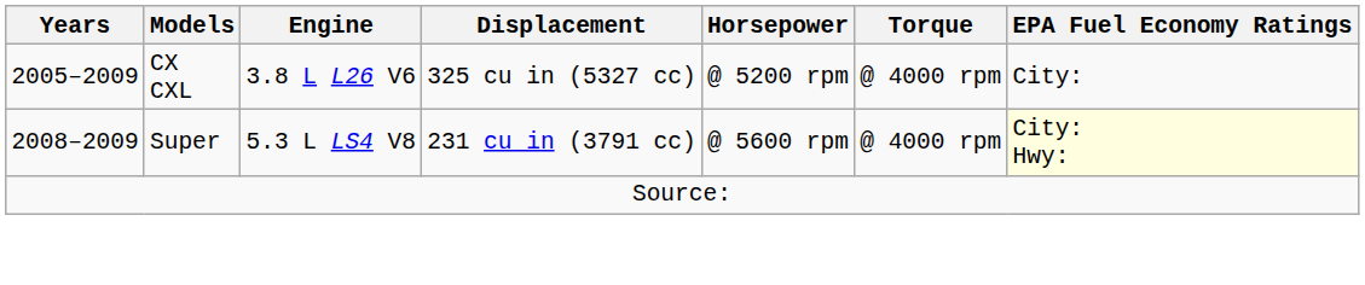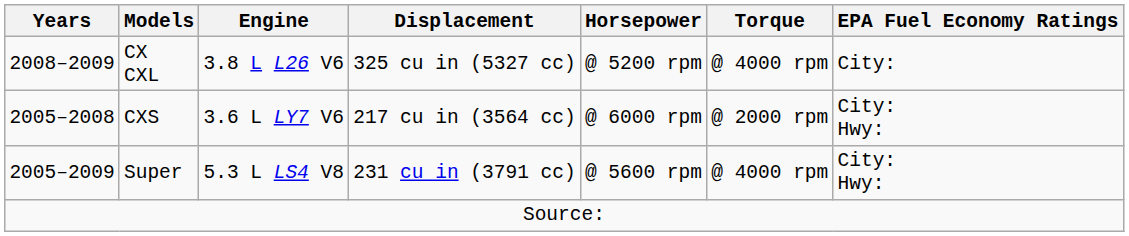 <table class="wikitable">
 <tr>
 <th>Years</th>
 <th>Models</th>
 <th>Engine</th>
 <th>Displacement</th>
 <th>Horsepower</th>
 <th>Torque</th>
 <th>EPA Fuel Economy Ratings</th>
 </tr>
 <tr>
-<td>2005–2009</td>
+<td>2008–2009</td>
 <td>CX<br>CXL</td>
 <td>3.8 <a href='#'>L</a> <em><a href='#'>L26</a></em> V6</td>
 <td>325 cu in (5327 cc)</td>
 <td> @ 5200 rpm</td>
 <td> @ 4000 rpm</td>
 <td>City: <br></td>
 </tr>
 <tr>
-<td>2008–2009</td>
+<td>2005–2008</td>
+<td>CXS</td>
+<td>3.6 L <em><a href='#'>LY7</a></em> V6</td>
+<td>217 cu in (3564 cc)</td>
+<td> @ 6000 rpm</td>
+<td> @ 2000 rpm</td>
+<td>City: <br>Hwy: </td>
+</tr>
+<tr>
+<td>2005–2009</td>
 <td>Super</td>
 <td>5.3 L <em><a href='#'>LS4</a></em> V8</td>
 <td>231 <a href='#'>cu in</a> (3791 cc)</td>
 <td> @ 5600 rpm</td>
 <td> @ 4000 rpm</td>
-<td style="background: lightyellow;">City: <br>Hwy: </td>
+<td>City: <br>Hwy: </td>
 </tr>
 <tr>
 <td colspan="7" style="text-align:center;">Source:</td>
 </tr>
 </table>
